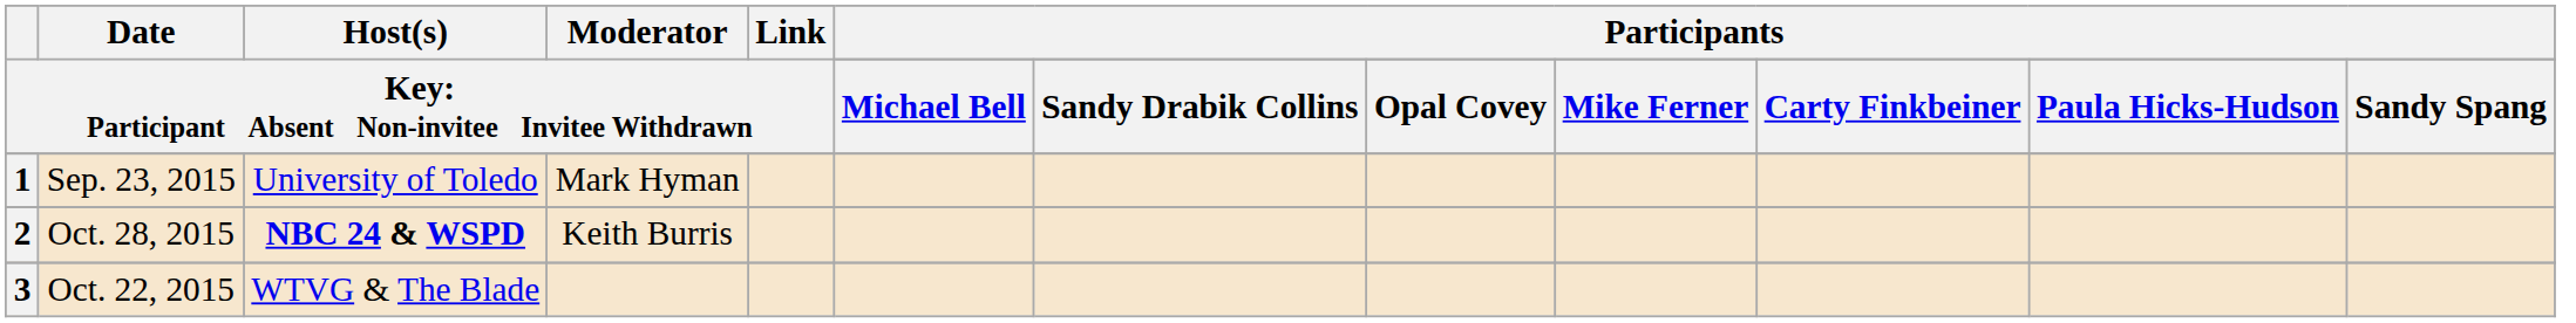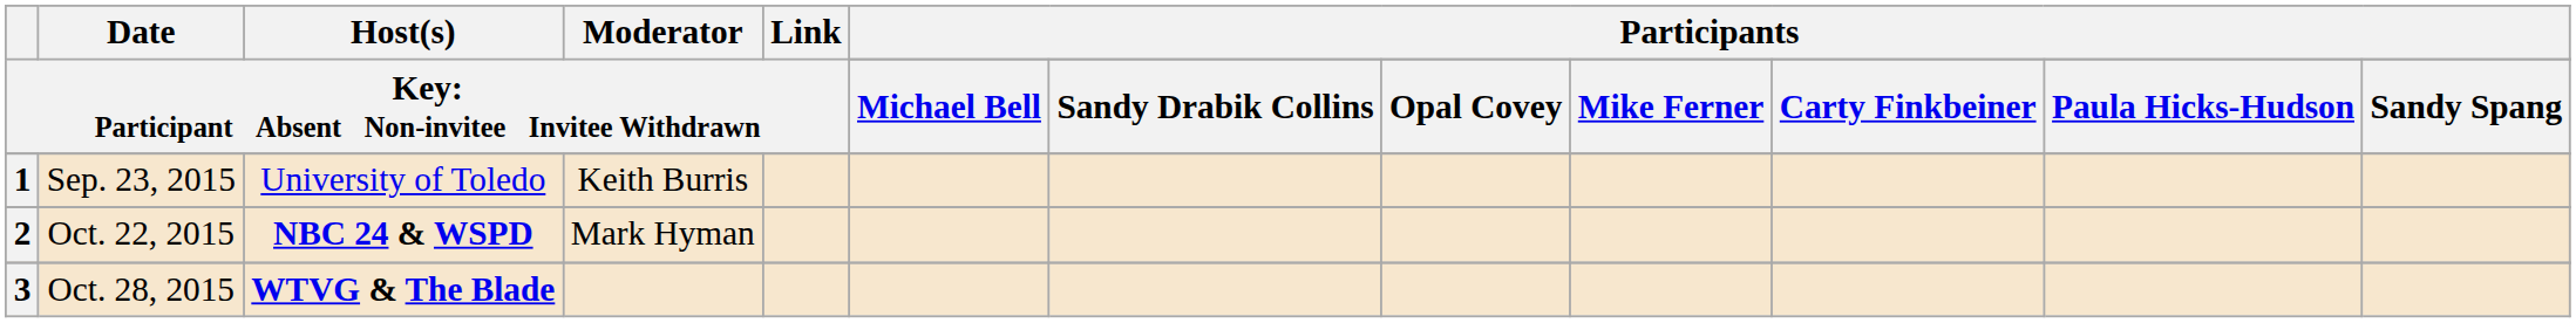 <table class="wikitable" style="text-align:center;">
 <tr>
 <th scope="col"></th>
 <th scope="col">Date</th>
 <th scope="col">Host(s)</th>
 <th scope="col">Moderator</th>
 <th scope="col">Link</th>
 <th scope="col" colspan="7">Participants</th>
 </tr>
 <tr>
 <th colspan="5" rowspan="2">Key:<br> <small>Participant  </small>  <small>Absent  </small>  <small>Non-invitee  </small>  <small>Invitee  Withdrawn</small></th>
 </tr>
 <tr>
 <th scope="col"><a href='#'>Michael Bell</a></th>
 <th scope="col">Sandy Drabik Collins</th>
 <th scope="col">Opal Covey</th>
 <th scope="col"><a href='#'>Mike Ferner</a></th>
 <th scope="col"><a href='#'>Carty Finkbeiner</a></th>
 <th scope="col"><a href='#'>Paula Hicks-Hudson</a></th>
 <th scope="col">Sandy Spang</th>
 </tr>
 <tr>
 </tr>
 <tr bgcolor="#F7E7CE">
 <th scope="row">1</th>
 <td style="white-space:nowrap;">Sep. 23, 2015</td>
 <td style="white-space:nowrap;"><a href='#'>University of Toledo</a></td>
+<td style="white-space:nowrap;">Keith Burris</td>
+<td style="white-space:nowrap;"></td>
+<td></td>
+<td></td>
+<td></td>
+<td></td>
+<td></td>
+<td></td>
+<td></td>
+</tr>
+<tr>
+</tr>
+<tr bgcolor="#F7E7CE">
+<th scope="row">2</th>
+<td style="white-space:nowrap;">Oct. 22, 2015</td>
+<td style="white-space:nowrap;"><strong><a href='#'>NBC 24</a> & <a href='#'>WSPD</a></strong></td>
 <td style="white-space:nowrap;">Mark Hyman</td>
 <td style="white-space:nowrap;"></td>
 <td></td>
 <td></td>
 <td></td>
 <td></td>
 <td></td>
 <td></td>
 <td></td>
 </tr>
 <tr>
 </tr>
 <tr bgcolor="#F7E7CE">
-<th scope="row">2</th>
+<th scope="row">3</th>
 <td style="white-space:nowrap;">Oct. 28, 2015</td>
-<td style="white-space:nowrap;"><strong><a href='#'>NBC 24</a> & <a href='#'>WSPD</a></strong></td>
-<td style="white-space:nowrap;">Keith Burris</td>
-<td style="white-space:nowrap;"></td>
-<td></td>
-<td></td>
-<td></td>
-<td></td>
-<td></td>
-<td></td>
-<td></td>
-</tr>
-<tr>
-</tr>
-<tr bgcolor="#F7E7CE">
-<th scope="row">3</th>
-<td style="white-space:nowrap;">Oct. 22, 2015</td>
-<td style="white-space:nowrap;"><a href='#'>WTVG</a> & <a href='#'>The Blade</a></td>
+<td style="white-space:nowrap;"><strong><a href='#'>WTVG</a> & <a href='#'>The Blade</a></strong></td>
 <td style="white-space:nowrap;"></td>
 <td style="white-space:nowrap;"></td>
 <td></td>
 <td></td>
 <td></td>
 <td></td>
 <td></td>
 <td></td>
 <td></td>
 </tr>
 </table>
